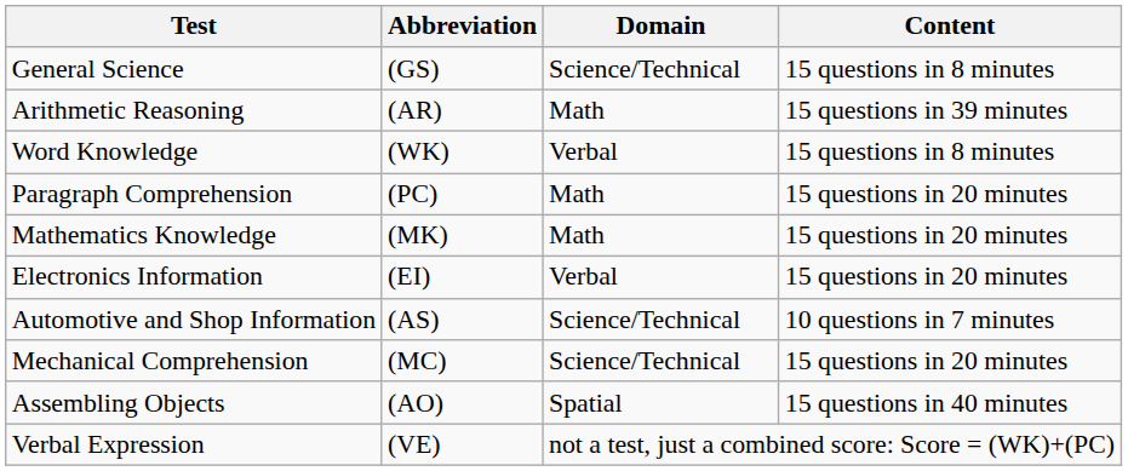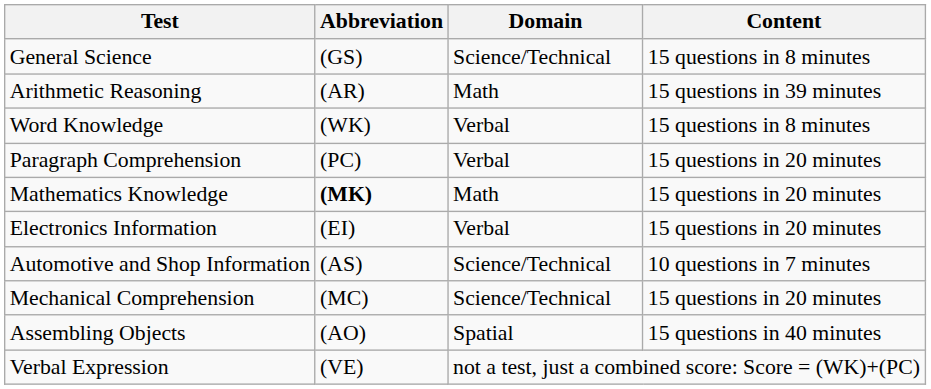 <table class="wikitable">
 <tr>
 <th>Test</th>
 <th>Abbreviation</th>
 <th>Domain</th>
 <th>Content</th>
 </tr>
 <tr>
 <td>General Science</td>
 <td>(GS)</td>
 <td>Science/Technical</td>
 <td>15 questions in 8 minutes</td>
 </tr>
 <tr>
 <td>Arithmetic Reasoning</td>
 <td>(AR)</td>
 <td>Math</td>
 <td>15 questions in 39 minutes</td>
 </tr>
 <tr>
 <td>Word Knowledge</td>
 <td>(WK)</td>
 <td>Verbal</td>
 <td>15 questions in 8 minutes</td>
 </tr>
 <tr>
 <td>Paragraph Comprehension</td>
 <td>(PC)</td>
-<td>Math</td>
+<td>Verbal</td>
 <td>15 questions in 20 minutes</td>
 </tr>
 <tr>
 <td>Mathematics Knowledge</td>
-<td>(MK)</td>
+<td><strong>(MK)</strong></td>
 <td>Math</td>
 <td>15 questions in 20 minutes</td>
 </tr>
 <tr>
 <td>Electronics Information</td>
 <td>(EI)</td>
 <td>Verbal</td>
 <td>15 questions in 20 minutes</td>
 </tr>
 <tr>
 <td>Automotive and Shop Information</td>
 <td>(AS)</td>
 <td>Science/Technical</td>
 <td>10 questions in 7 minutes</td>
 </tr>
 <tr>
 <td>Mechanical Comprehension</td>
 <td>(MC)</td>
 <td>Science/Technical</td>
 <td>15 questions in 20 minutes</td>
 </tr>
 <tr>
 <td>Assembling Objects</td>
 <td>(AO)</td>
 <td>Spatial</td>
 <td>15 questions in 40 minutes</td>
 </tr>
 <tr>
 <td>Verbal Expression</td>
 <td>(VE)</td>
 <td colspan=2>not a test, just a combined score: Score = (WK)+(PC)</td>
 </tr>
 </table>
